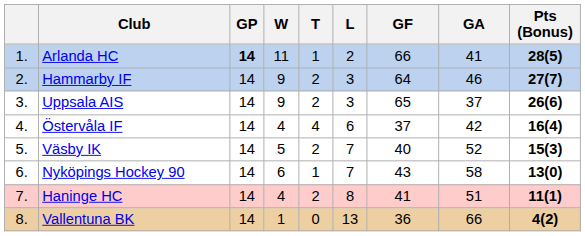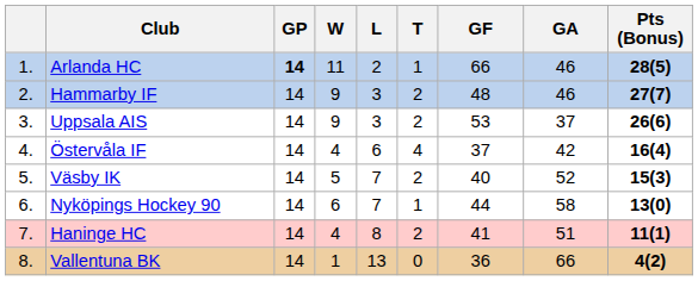 <table class="wikitable">
 <tr>
 <th width="30"></th>
 <th width="200">Club</th>
 <th width="30">GP</th>
 <th width="30">W</th>
+<th width="30">L</th>
 <th width="30">T</th>
-<th width="30">L</th>
 <th width="70">GF</th>
 <th width="70">GA</th>
 <th width="70">Pts (Bonus)</th>
 </tr>
 <tr bgcolor="#BCD2EE" align="center">
 <td>1.</td>
 <td align="left"><a href='#'>Arlanda HC</a></td>
 <td><strong>14</strong></td>
 <td>11</td>
+<td>2</td>
 <td>1</td>
-<td>2</td>
 <td>66</td>
-<td>41</td>
+<td>46</td>
 <td><strong>28(5)</strong></td>
 </tr>
 <tr bgcolor="#BCD2EE" align="center">
 <td>2.</td>
 <td align="left"><a href='#'>Hammarby IF</a></td>
 <td>14</td>
 <td>9</td>
+<td>3</td>
 <td>2</td>
-<td>3</td>
-<td>64</td>
+<td>48</td>
 <td>46</td>
 <td><strong>27(7)</strong></td>
 </tr>
 <tr bgcolor="#FFFFFF" align="center">
 <td>3.</td>
 <td align="left"><a href='#'>Uppsala AIS</a></td>
 <td>14</td>
 <td>9</td>
+<td>3</td>
 <td>2</td>
-<td>3</td>
-<td>65</td>
+<td>53</td>
 <td>37</td>
 <td><strong>26(6)</strong></td>
 </tr>
 <tr bgcolor="#FFFFFF" align="center">
 <td>4.</td>
 <td align="left"><a href='#'>Östervåla IF</a></td>
 <td>14</td>
 <td>4</td>
+<td>6</td>
 <td>4</td>
-<td>6</td>
 <td>37</td>
 <td>42</td>
 <td><strong>16(4)</strong></td>
 </tr>
 <tr bgcolor="#FFFFFF" align="center">
 <td>5.</td>
 <td align="left"><a href='#'>Väsby IK</a></td>
 <td>14</td>
 <td>5</td>
+<td>7</td>
 <td>2</td>
-<td>7</td>
 <td>40</td>
 <td>52</td>
 <td><strong>15(3)</strong></td>
 </tr>
 <tr bgcolor="#FFFFFF" align="center">
 <td>6.</td>
 <td align="left"><a href='#'>Nyköpings Hockey 90</a></td>
 <td>14</td>
 <td>6</td>
+<td>7</td>
 <td>1</td>
-<td>7</td>
-<td>43</td>
+<td>44</td>
 <td>58</td>
 <td><strong>13(0)</strong></td>
 </tr>
 <tr bgcolor="#FFCCCC" align="center">
 <td>7.</td>
 <td align="left"><a href='#'>Haninge HC</a></td>
 <td>14</td>
 <td>4</td>
+<td>8</td>
 <td>2</td>
-<td>8</td>
 <td>41</td>
 <td>51</td>
 <td><strong>11(1)</strong></td>
 </tr>
 <tr bgcolor="#EECFA1" align="center">
 <td>8.</td>
 <td align="left"><a href='#'>Vallentuna BK</a></td>
 <td>14</td>
 <td>1</td>
+<td>13</td>
 <td>0</td>
-<td>13</td>
 <td>36</td>
 <td>66</td>
 <td><strong>4(2)</strong></td>
 </tr>
 </table>
